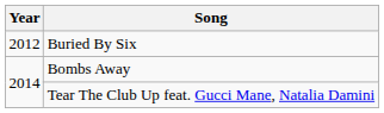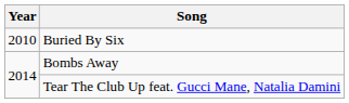 <table class="wikitable" style="font-size: 95%;">
 <tr>
 <th>Year</th>
 <th>Song</th>
 </tr>
 <tr>
-<td rowspan="1">2012</td>
+<td rowspan="1">2010</td>
 <td>Buried By Six</td>
 </tr>
 <tr>
 <td rowspan="2">2014</td>
 <td>Bombs Away</td>
 </tr>
 <tr>
 <td>Tear The Club Up feat. <a href='#'>Gucci Mane</a>, <a href='#'>Natalia Damini</a></td>
 </tr>
 </table>
